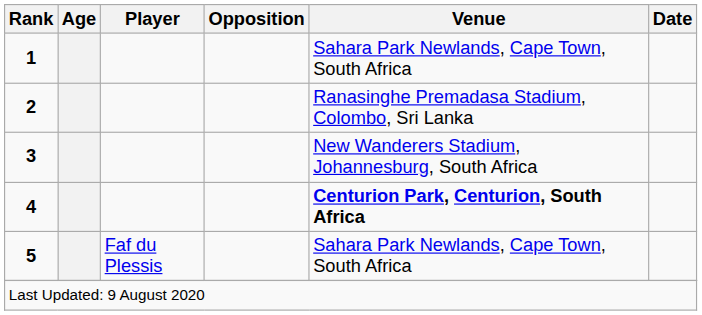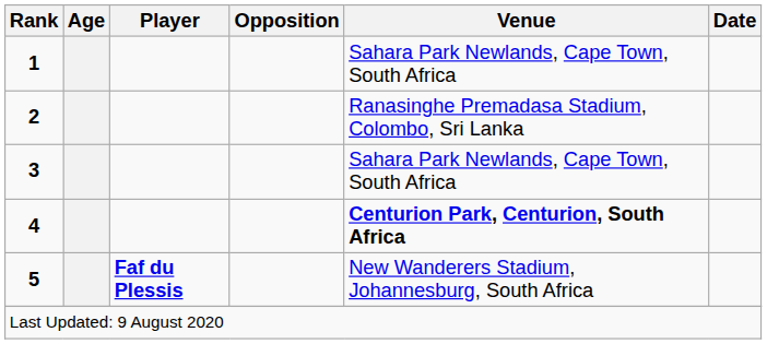 <table class="wikitable plainrowheaders sortable">
 <tr>
 <th scope=col>Rank</th>
 <th scope=col>Age</th>
 <th scope=col>Player</th>
 <th scope=col>Opposition</th>
 <th scope=col>Venue</th>
 <th scope=col>Date</th>
 </tr>
 <tr>
 <td align=center><strong>1</strong></td>
 <th scope=row style=text-align:center;></th>
 <td></td>
 <td></td>
 <td><a href='#'>Sahara Park Newlands</a>, <a href='#'>Cape Town</a>, South Africa</td>
 <td></td>
 </tr>
 <tr>
 <td align=center><strong>2</strong></td>
 <th scope=row style=text-align:center;></th>
 <td></td>
 <td></td>
 <td><a href='#'>Ranasinghe Premadasa Stadium</a>, <a href='#'>Colombo</a>, Sri Lanka</td>
 <td></td>
 </tr>
 <tr>
 <td align=center><strong>3</strong></td>
 <th scope=row style=text-align:center;></th>
 <td></td>
 <td></td>
-<td><a href='#'>New Wanderers Stadium</a>, <a href='#'>Johannesburg</a>, South Africa</td>
+<td><a href='#'>Sahara Park Newlands</a>, <a href='#'>Cape Town</a>, South Africa</td>
 <td></td>
 </tr>
 <tr>
 <td align=center><strong>4</strong></td>
 <th scope=row style=text-align:center;></th>
 <td></td>
 <td></td>
 <td><strong><a href='#'>Centurion Park</a>, <a href='#'>Centurion</a>, South Africa</strong></td>
 <td></td>
 </tr>
 <tr>
 <td align=center><strong>5</strong></td>
 <th scope=row style=text-align:center;></th>
-<td><a href='#'>Faf du Plessis</a></td>
+<td><strong><a href='#'>Faf du Plessis</a></strong></td>
 <td></td>
-<td><a href='#'>Sahara Park Newlands</a>, <a href='#'>Cape Town</a>, South Africa</td>
+<td><a href='#'>New Wanderers Stadium</a>, <a href='#'>Johannesburg</a>, South Africa</td>
 <td></td>
 </tr>
 <tr>
 </tr>
 <tr class=sortbottom>
 <td colspan=7><small>Last Updated: 9 August 2020</small></td>
 </tr>
 </table>
